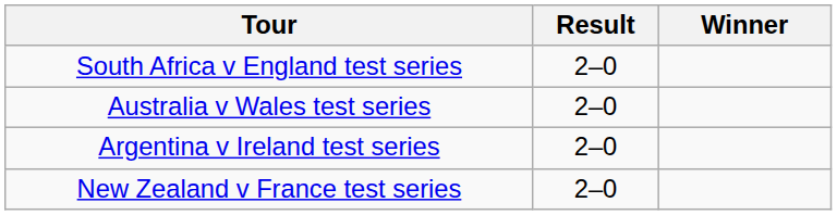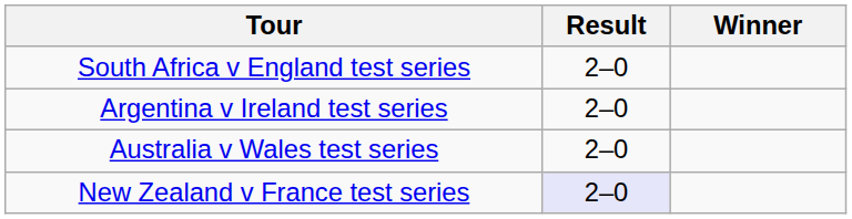 <table class="wikitable" style="text-align:center">
 <tr>
 <th width="320">Tour</th>
 <th width="70">Result</th>
 <th width="100">Winner</th>
 </tr>
 <tr>
 <td><a href='#'>South Africa v England test series</a></td>
 <td>2–0</td>
 <td align=center></td>
 </tr>
 <tr>
+<td><a href='#'>Argentina v Ireland test series</a></td>
+<td>2–0</td>
+<td align=center></td>
+</tr>
+<tr>
 <td><a href='#'>Australia v Wales test series</a></td>
 <td>2–0</td>
 <td align=center></td>
 </tr>
 <tr>
-<td><a href='#'>Argentina v Ireland test series</a></td>
-<td>2–0</td>
-<td align=center></td>
-</tr>
-<tr>
 <td><a href='#'>New Zealand v France test series</a></td>
-<td>2–0</td>
+<td style="background: lavender;">2–0</td>
 <td align=center></td>
 </tr>
 </table>
